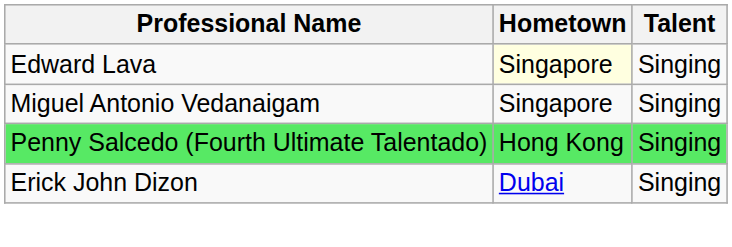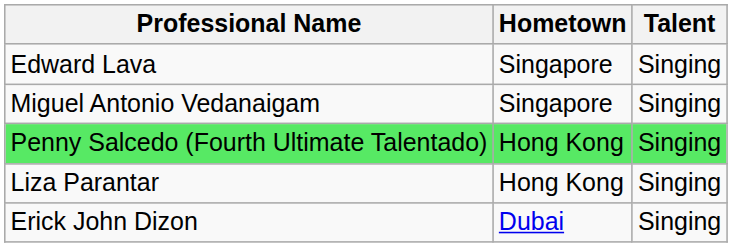 <table class="wikitable" border="1">
 <tr>
 <th>Professional Name</th>
 <th>Hometown</th>
 <th>Talent</th>
 </tr>
 <tr>
 <td>Edward Lava</td>
-<td style="background: lightyellow;">Singapore</td>
+<td>Singapore</td>
 <td>Singing</td>
 </tr>
 <tr>
 <td>Miguel Antonio Vedanaigam</td>
 <td>Singapore</td>
 <td>Singing</td>
 </tr>
 <tr>
 <td style="background:#57E964;">Penny Salcedo (Fourth Ultimate Talentado)</td>
 <td style="background:#57E964;">Hong Kong</td>
 <td style="background:#57E964;">Singing</td>
 </tr>
 <tr>
+<td>Liza Parantar</td>
+<td>Hong Kong</td>
+<td>Singing</td>
+</tr>
+<tr>
 <td>Erick John Dizon</td>
 <td><a href='#'>Dubai</a></td>
 <td>Singing</td>
 </tr>
 </table>
